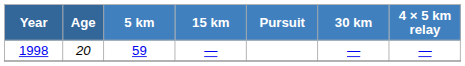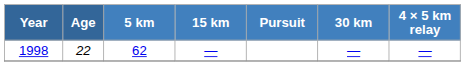 <table class="wikitable" style="font-size:95%; text-align:center; border:grey solid 1px; border-collapse:collapse; background:#ffffff;">
 <tr>
 <th style="background-color:#369; color:white; width:60px;"> Year </th>
 <th style="background-color:#369; color:white; width:40px;"> Age </th>
 <th style="background-color:#4180be; color:white; width:75px;"> 5 km </th>
 <th style="background-color:#4180be; color:white; width:75px;"> 15 km </th>
 <th style="background-color:#4180be; color:white; width:75px;"> Pursuit </th>
 <th style="background-color:#4180be; color:white; width:75px;"> 30 km </th>
 <th style="background-color:#4180be; color:white; width:75px;"> 4 × 5 km <br> relay </th>
 </tr>
 <tr>
 <td><a href='#'>1998</a></td>
-<td><em>20</em></td>
-<td><a href='#'>59</a></td>
+<td><em>22</em></td>
+<td><a href='#'>62</a></td>
 <td><a href='#'>—</a></td>
 <td><a href='#'></a></td>
 <td><a href='#'>—</a></td>
 <td><a href='#'>—</a></td>
 </tr>
 <tr>
 </tr>
 </table>
